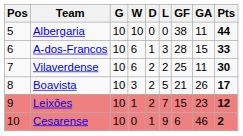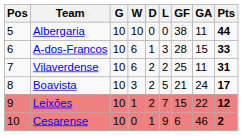 <table class="wikitable">
 <tr>
 <th>Pos</th>
 <th>Team</th>
 <th>G</th>
 <th>W</th>
 <th>D</th>
 <th>L</th>
 <th>GF</th>
 <th>GA</th>
 <th>Pts</th>
 </tr>
 <tr>
 <td>5</td>
 <td><a href='#'>Albergaria</a></td>
 <td>10</td>
 <td>10</td>
 <td>0</td>
 <td>0</td>
 <td>38</td>
 <td>11</td>
 <td><strong>44</strong></td>
 </tr>
 <tr>
 <td>6</td>
 <td><a href='#'>A-dos-Francos</a></td>
 <td>10</td>
 <td>6</td>
 <td>1</td>
 <td>3</td>
 <td>28</td>
 <td>15</td>
 <td><strong>33</strong></td>
 </tr>
 <tr>
 <td>7</td>
 <td><a href='#'>Vilaverdense</a></td>
 <td>10</td>
 <td>6</td>
 <td>2</td>
 <td>2</td>
 <td>25</td>
 <td>11</td>
-<td><strong>30</strong></td>
+<td><strong>31</strong></td>
 </tr>
 <tr>
 <td>8</td>
 <td><a href='#'>Boavista</a></td>
 <td>10</td>
 <td>3</td>
 <td>2</td>
 <td>5</td>
 <td>21</td>
-<td>26</td>
+<td>24</td>
 <td><strong>17</strong></td>
 </tr>
 <tr bgcolor=lightcoral>
 <td>9</td>
 <td><a href='#'>Leixões</a></td>
 <td>10</td>
 <td>1</td>
 <td>2</td>
 <td>7</td>
 <td>15</td>
-<td>23</td>
+<td>22</td>
 <td><strong>12</strong></td>
 </tr>
 <tr bgcolor=lightcoral>
 <td>10</td>
 <td bgcolor=lightcoral><a href='#'>Cesarense</a></td>
 <td>10</td>
 <td>0</td>
 <td>1</td>
 <td>9</td>
 <td>6</td>
 <td>46</td>
 <td><strong>2</strong></td>
 </tr>
 <tr>
 </tr>
 </table>
